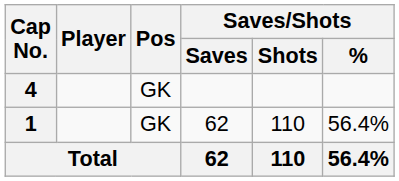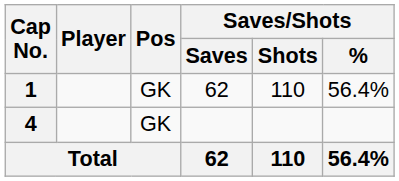 <table class="wikitable sortable" style="text-align: center; font-size: 100%; margin-left: 1em;">
 <tr>
 <th scope="col" rowspan="2">Cap<br>No.</th>
 <th scope="col" rowspan="2">Player</th>
 <th scope="col" rowspan="2">Pos</th>
 <th scope="colgroup" colspan="3">Saves/Shots</th>
 </tr>
 <tr>
 <th scope="col">Saves</th>
 <th scope="col">Shots</th>
 <th scope="col">%</th>
 </tr>
 <tr>
+<th scope="row">1</th>
+<td style="text-align: left;"></td>
+<td>GK</td>
+<td>62</td>
+<td>110</td>
+<td>56.4%</td>
+</tr>
+<tr>
 <th scope="row">4</th>
 <td style="text-align: left;"></td>
 <td>GK</td>
 <td></td>
 <td></td>
 <td></td>
-</tr>
-<tr>
-<th scope="row">1</th>
-<td style="text-align: left;"></td>
-<td>GK</td>
-<td>62</td>
-<td>110</td>
-<td>56.4%</td>
 </tr>
 <tr class="sortbottom">
 <th colspan="3">Total</th>
 <th>62</th>
 <th>110</th>
 <th>56.4%</th>
 </tr>
 </table>
